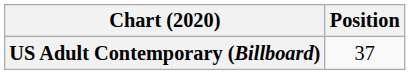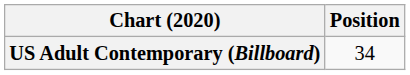 <table class="wikitable plainrowheaders" style="text-align:center">
 <tr>
 <th scope="col">Chart (2020)</th>
 <th scope="col">Position</th>
 </tr>
 <tr>
 <th scope="row">US Adult Contemporary (<em>Billboard</em>)</th>
-<td>37</td>
+<td>34</td>
 </tr>
 </table>
